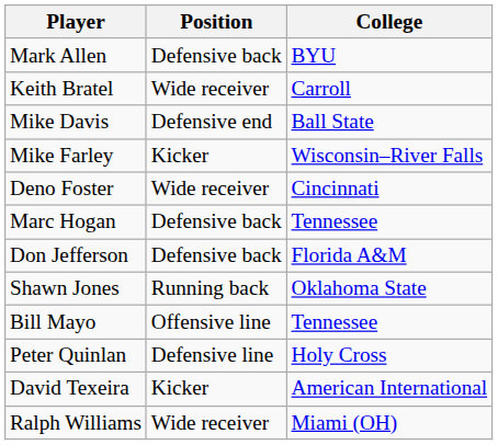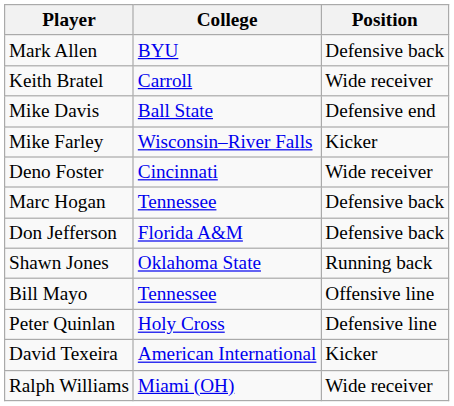 <table class="wikitable">
 <tr>
 <th>Player</th>
+<th>College</th>
 <th>Position</th>
-<th>College</th>
 </tr>
 <tr>
 <td>Mark Allen</td>
+<td><a href='#'>BYU</a></td>
 <td>Defensive back</td>
-<td><a href='#'>BYU</a></td>
 </tr>
 <tr>
 <td>Keith Bratel</td>
+<td><a href='#'>Carroll</a></td>
 <td>Wide receiver</td>
-<td><a href='#'>Carroll</a></td>
 </tr>
 <tr>
 <td>Mike Davis</td>
+<td><a href='#'>Ball State</a></td>
 <td>Defensive end</td>
-<td><a href='#'>Ball State</a></td>
 </tr>
 <tr>
 <td>Mike Farley</td>
+<td><a href='#'>Wisconsin–River Falls</a></td>
 <td>Kicker</td>
-<td><a href='#'>Wisconsin–River Falls</a></td>
 </tr>
 <tr>
 <td>Deno Foster</td>
+<td><a href='#'>Cincinnati</a></td>
 <td>Wide receiver</td>
-<td><a href='#'>Cincinnati</a></td>
 </tr>
 <tr>
 <td>Marc Hogan</td>
+<td><a href='#'>Tennessee</a></td>
 <td>Defensive back</td>
-<td><a href='#'>Tennessee</a></td>
 </tr>
 <tr>
 <td>Don Jefferson</td>
+<td><a href='#'>Florida A&M</a></td>
 <td>Defensive back</td>
-<td><a href='#'>Florida A&M</a></td>
 </tr>
 <tr>
 <td>Shawn Jones</td>
+<td><a href='#'>Oklahoma State</a></td>
 <td>Running back</td>
-<td><a href='#'>Oklahoma State</a></td>
 </tr>
 <tr>
 <td>Bill Mayo</td>
+<td><a href='#'>Tennessee</a></td>
 <td>Offensive line</td>
-<td><a href='#'>Tennessee</a></td>
 </tr>
 <tr>
 <td>Peter Quinlan</td>
+<td><a href='#'>Holy Cross</a></td>
 <td>Defensive line</td>
-<td><a href='#'>Holy Cross</a></td>
 </tr>
 <tr>
 <td>David Texeira</td>
+<td><a href='#'>American International</a></td>
 <td>Kicker</td>
-<td><a href='#'>American International</a></td>
 </tr>
 <tr>
 <td>Ralph Williams</td>
+<td><a href='#'>Miami (OH)</a></td>
 <td>Wide receiver</td>
-<td><a href='#'>Miami (OH)</a></td>
 </tr>
 </table>
